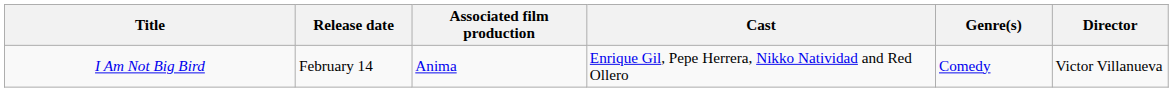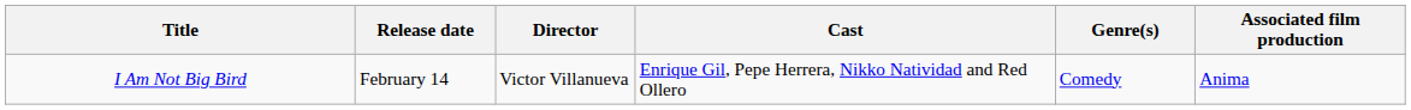 <table class="wikitable" style="width:97%;" "toccolours sortable">
 <tr>
 <th style="width:25%;">Title</th>
 <th style="width:10%;">Release date</th>
-<th style="width:15%;">Associated film production</th>
+<th style="width:10%;">Director</th>
 <th style="width:30%;">Cast</th>
 <th style="width:10%;">Genre(s)</th>
-<th style="width:10%;">Director</th>
+<th style="width:15%;">Associated film production</th>
 </tr>
 <tr>
 <td style="text-align:center;"><em><a href='#'>I Am Not Big Bird</a></em></td>
 <td>February 14</td>
-<td><a href='#'>Anima</a></td>
+<td>Victor Villanueva</td>
 <td><a href='#'>Enrique Gil</a>, Pepe Herrera, <a href='#'>Nikko Natividad</a> and Red Ollero</td>
 <td><a href='#'>Comedy</a></td>
-<td>Victor Villanueva</td>
+<td><a href='#'>Anima</a></td>
 </tr>
 </table>
